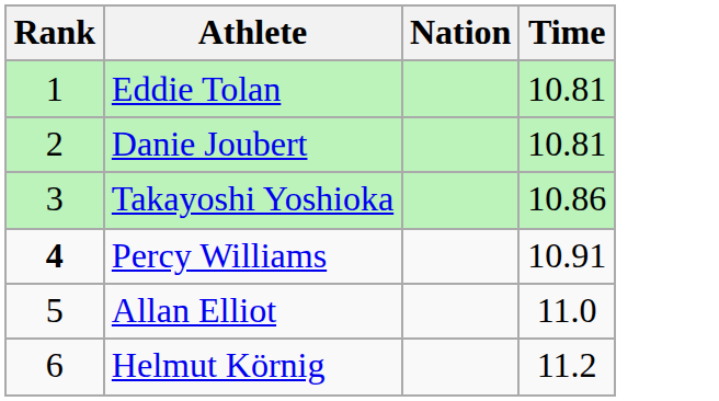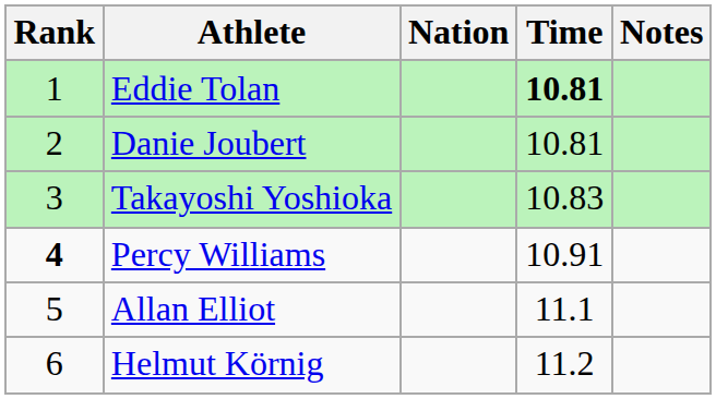 <table class="wikitable sortable" style="text-align:center">
 <tr>
 <th>Rank</th>
 <th>Athlete</th>
 <th>Nation</th>
 <th>Time</th>
+<th>Notes</th>
 </tr>
 <tr bgcolor=bbf3bb>
 <td>1</td>
 <td align=left><a href='#'>Eddie Tolan</a></td>
 <td align=left></td>
-<td>10.81</td>
+<td><strong>10.81</strong></td>
+<td></td>
 </tr>
 <tr bgcolor=bbf3bb>
 <td>2</td>
 <td align=left><a href='#'>Danie Joubert</a></td>
 <td align=left></td>
 <td>10.81</td>
+<td></td>
 </tr>
 <tr bgcolor=bbf3bb>
 <td>3</td>
 <td align=left><a href='#'>Takayoshi Yoshioka</a></td>
 <td align=left></td>
-<td>10.86</td>
+<td>10.83</td>
+<td></td>
 </tr>
 <tr>
 <td><strong>4</strong></td>
 <td align=left><a href='#'>Percy Williams</a></td>
 <td align=left></td>
 <td>10.91</td>
+<td></td>
 </tr>
 <tr>
 <td>5</td>
 <td align=left><a href='#'>Allan Elliot</a></td>
 <td align=left></td>
-<td>11.0</td>
+<td>11.1</td>
+<td></td>
 </tr>
 <tr>
 <td>6</td>
 <td align=left><a href='#'>Helmut Körnig</a></td>
 <td align=left></td>
 <td>11.2</td>
+<td></td>
 </tr>
 </table>
